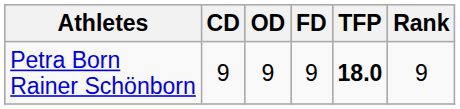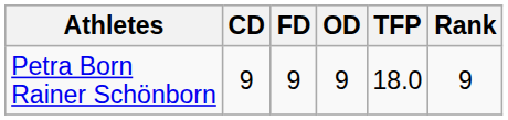 <table class="wikitable" border="1" style="font-size:90%">
 <tr>
 <th>Athletes</th>
 <th>CD</th>
+<th>FD</th>
 <th>OD</th>
-<th>FD</th>
 <th>TFP</th>
 <th>Rank</th>
 </tr>
 <tr align=center>
 <td align=left><a href='#'>Petra Born</a><br><a href='#'>Rainer Schönborn</a></td>
 <td>9</td>
 <td>9</td>
 <td>9</td>
-<td><strong>18.0</strong></td>
+<td>18.0</td>
 <td>9</td>
 </tr>
 </table>
